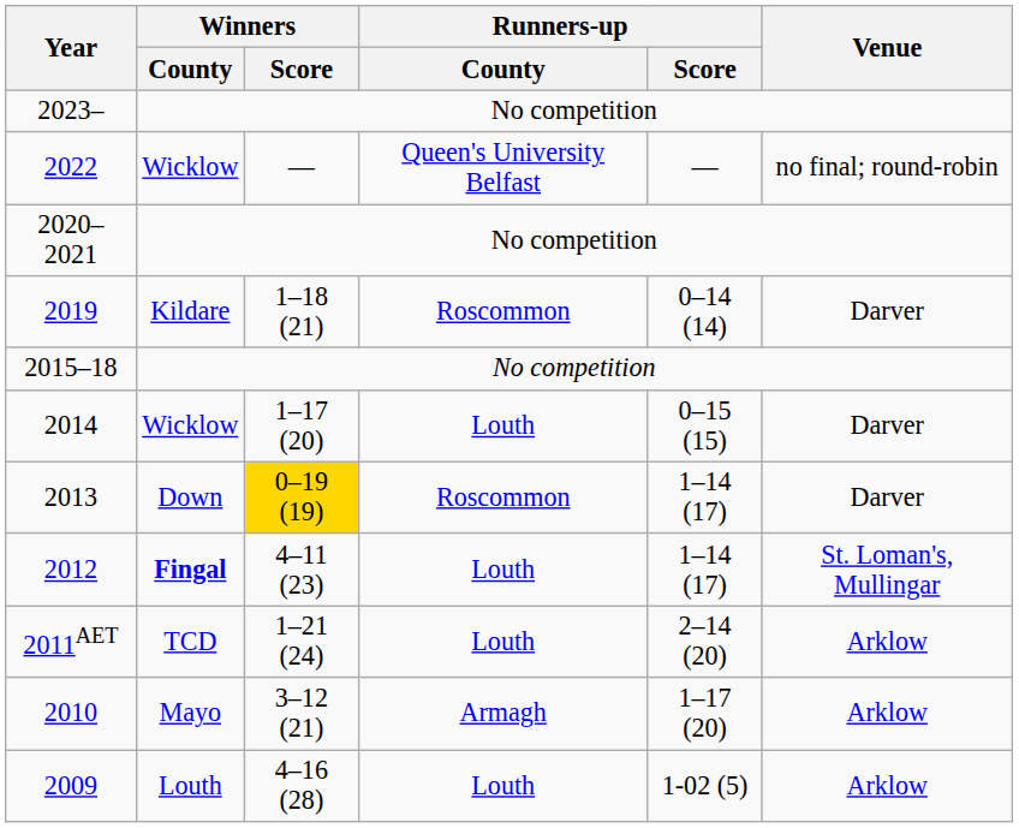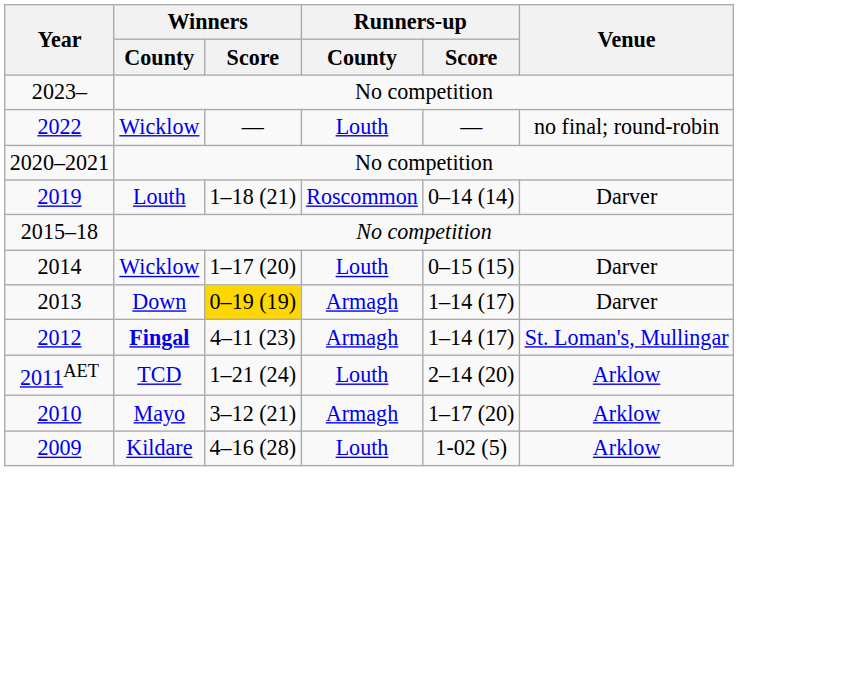 <table class="wikitable sortable" style="text-align:center;">
 <tr>
 <th rowspan="2"><strong>Year</strong></th>
 <th colspan="2"><strong>Winners</strong></th>
 <th colspan="2"><strong>Runners-up</strong></th>
 <th rowspan="2"><strong>Venue</strong></th>
 </tr>
 <tr>
 <th>County</th>
 <th><strong>Score</strong></th>
 <th>County</th>
 <th><strong>Score</strong></th>
 </tr>
 <tr>
 <td>2023–</td>
 <td colspan="5">No competition</td>
 </tr>
 <tr>
 <td><a href='#'>2022</a></td>
 <td><a href='#'>Wicklow</a></td>
 <td>—</td>
-<td><a href='#'>Queen's University Belfast</a></td>
+<td><a href='#'>Louth</a></td>
 <td>—</td>
 <td>no final; round-robin</td>
 </tr>
 <tr>
 <td>2020–2021</td>
 <td colspan="5">No competition</td>
 </tr>
 <tr>
 <td><a href='#'>2019</a></td>
-<td><a href='#'>Kildare</a></td>
+<td><a href='#'>Louth</a></td>
 <td>1–18 (21)</td>
 <td><a href='#'>Roscommon</a></td>
 <td>0–14 (14)</td>
 <td>Darver</td>
 </tr>
 <tr>
 <td>2015–18</td>
 <td colspan="5"><em>No competition</em></td>
 </tr>
 <tr>
 <td>2014</td>
 <td><a href='#'>Wicklow</a></td>
 <td>1–17 (20)</td>
 <td><a href='#'>Louth</a></td>
 <td>0–15 (15)</td>
 <td>Darver</td>
 </tr>
 <tr>
 <td>2013</td>
 <td><a href='#'>Down</a></td>
 <td style="background: gold;">0–19 (19)</td>
-<td><a href='#'>Roscommon</a></td>
+<td><a href='#'>Armagh</a></td>
 <td>1–14 (17)</td>
 <td>Darver</td>
 </tr>
 <tr>
 <td><a href='#'>2012</a></td>
 <td><strong><a href='#'>Fingal</a></strong></td>
 <td>4–11 (23)</td>
-<td><a href='#'>Louth</a></td>
+<td><a href='#'>Armagh</a></td>
 <td>1–14 (17)</td>
 <td><a href='#'>St. Loman's, Mullingar</a></td>
 </tr>
 <tr>
 <td><a href='#'>2011</a><sup>AET</sup></td>
 <td><a href='#'>TCD</a></td>
 <td>1–21 (24)</td>
 <td><a href='#'>Louth</a></td>
 <td>2–14 (20)</td>
 <td><a href='#'>Arklow</a></td>
 </tr>
 <tr>
 <td><a href='#'>2010</a></td>
 <td><a href='#'>Mayo</a></td>
 <td>3–12 (21)</td>
 <td><a href='#'>Armagh</a></td>
 <td>1–17 (20)</td>
 <td><a href='#'>Arklow</a></td>
 </tr>
 <tr>
 <td><a href='#'>2009</a></td>
-<td><a href='#'>Louth</a></td>
+<td><a href='#'>Kildare</a></td>
 <td>4–16 (28)</td>
 <td><a href='#'>Louth</a></td>
 <td>1-02 (5)</td>
 <td><a href='#'>Arklow</a></td>
 </tr>
 </table>
